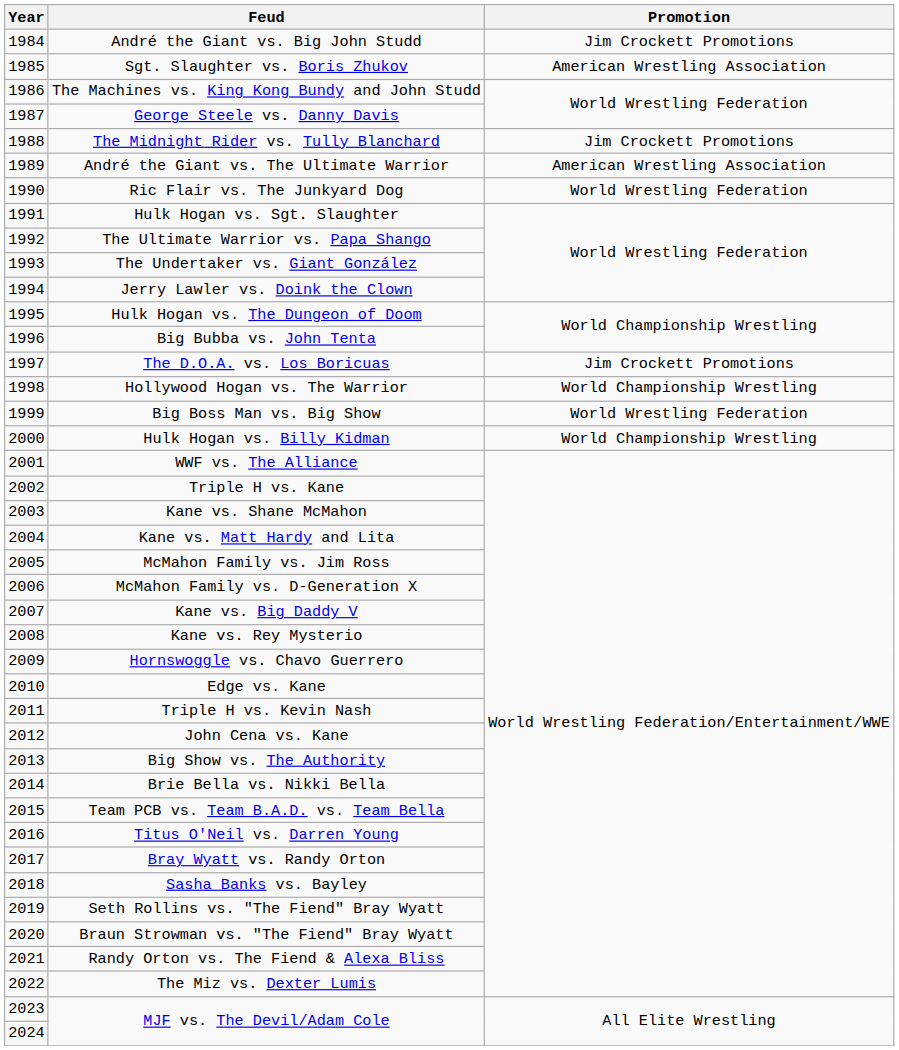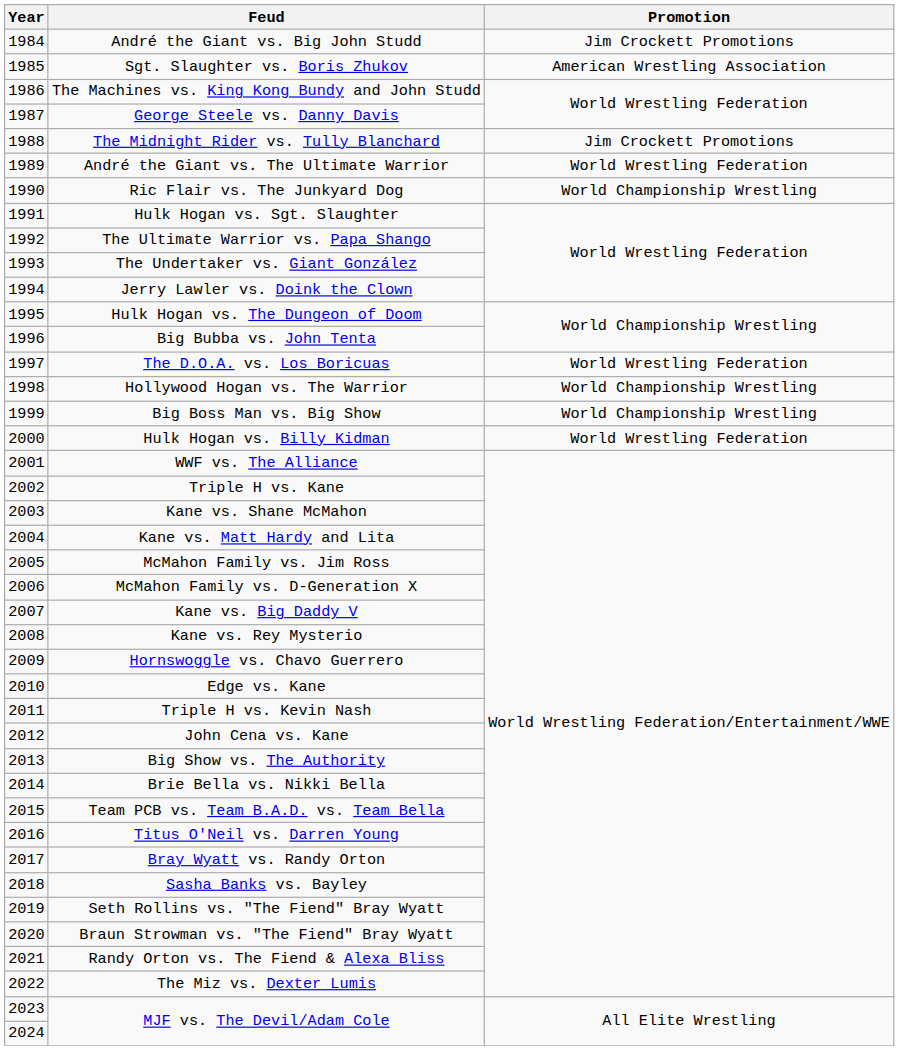 <table class="wikitable sortable" style="text-align: center">
 <tr>
 <th>Year</th>
 <th>Feud</th>
 <th>Promotion</th>
 </tr>
 <tr>
 <td>1984</td>
 <td>André the Giant vs. Big John Studd</td>
 <td>Jim Crockett Promotions</td>
 </tr>
 <tr>
 <td>1985</td>
 <td>Sgt. Slaughter vs. <a href='#'>Boris Zhukov</a></td>
 <td>American Wrestling Association</td>
 </tr>
 <tr>
 <td>1986</td>
 <td>The Machines vs. <a href='#'>King Kong Bundy</a> and John Studd</td>
 <td rowspan=2>World Wrestling Federation</td>
 </tr>
 <tr>
 <td>1987</td>
 <td><a href='#'>George Steele</a> vs. <a href='#'>Danny Davis</a></td>
 </tr>
 <tr>
 <td>1988</td>
 <td><a href='#'>The Midnight Rider</a> vs. <a href='#'>Tully Blanchard</a></td>
 <td>Jim Crockett Promotions</td>
 </tr>
 <tr>
 <td>1989</td>
 <td>André the Giant vs. The Ultimate Warrior</td>
-<td>American Wrestling Association</td>
+<td>World Wrestling Federation</td>
 </tr>
 <tr>
 <td>1990</td>
 <td>Ric Flair vs. The Junkyard Dog</td>
-<td>World Wrestling Federation</td>
+<td>World Championship Wrestling</td>
 </tr>
 <tr>
 <td>1991</td>
 <td>Hulk Hogan vs. Sgt. Slaughter</td>
 <td rowspan=4>World Wrestling Federation</td>
 </tr>
 <tr>
 <td>1992</td>
 <td>The Ultimate Warrior vs. <a href='#'>Papa Shango</a></td>
 </tr>
 <tr>
 <td>1993</td>
 <td>The Undertaker vs. <a href='#'>Giant González</a></td>
 </tr>
 <tr>
 <td>1994</td>
 <td>Jerry Lawler vs. <a href='#'>Doink the Clown</a></td>
 </tr>
 <tr>
 <td>1995</td>
 <td>Hulk Hogan vs. <a href='#'>The Dungeon of Doom</a></td>
 <td rowspan=2>World Championship Wrestling</td>
 </tr>
 <tr>
 <td>1996</td>
 <td>Big Bubba vs. <a href='#'>John Tenta</a></td>
 </tr>
 <tr>
 <td>1997</td>
 <td><a href='#'>The D.O.A.</a> vs. <a href='#'>Los Boricuas</a></td>
-<td>Jim Crockett Promotions</td>
+<td>World Wrestling Federation</td>
 </tr>
 <tr>
 <td>1998</td>
 <td>Hollywood Hogan vs. The Warrior</td>
 <td>World Championship Wrestling</td>
 </tr>
 <tr>
 <td>1999</td>
 <td>Big Boss Man vs. Big Show</td>
-<td>World Wrestling Federation</td>
+<td>World Championship Wrestling</td>
 </tr>
 <tr>
 <td>2000</td>
 <td>Hulk Hogan vs. <a href='#'>Billy Kidman</a></td>
-<td>World Championship Wrestling</td>
+<td>World Wrestling Federation</td>
 </tr>
 <tr>
 <td>2001</td>
 <td>WWF vs. <a href='#'>The Alliance</a><br></td>
 <td rowspan="22">World Wrestling Federation/Entertainment/WWE</td>
 </tr>
 <tr>
 <td>2002</td>
 <td>Triple H vs. Kane</td>
 </tr>
 <tr>
 <td>2003</td>
 <td>Kane vs. Shane McMahon</td>
 </tr>
 <tr>
 <td>2004</td>
 <td>Kane vs. <a href='#'>Matt Hardy</a> and Lita</td>
 </tr>
 <tr>
 <td>2005</td>
 <td>McMahon Family vs. Jim Ross</td>
 </tr>
 <tr>
 <td>2006</td>
 <td>McMahon Family vs. D-Generation X</td>
 </tr>
 <tr>
 <td>2007</td>
 <td>Kane vs. <a href='#'>Big Daddy V</a></td>
 </tr>
 <tr>
 <td>2008</td>
 <td>Kane vs. Rey Mysterio</td>
 </tr>
 <tr>
 <td>2009</td>
 <td><a href='#'>Hornswoggle</a> vs. Chavo Guerrero</td>
 </tr>
 <tr>
 <td>2010</td>
 <td>Edge vs. Kane</td>
 </tr>
 <tr>
 <td>2011</td>
 <td>Triple H vs. Kevin Nash</td>
 </tr>
 <tr>
 <td>2012</td>
 <td>John Cena vs. Kane</td>
 </tr>
 <tr>
 <td>2013</td>
 <td>Big Show vs. <a href='#'>The Authority</a></td>
 </tr>
 <tr>
 <td>2014</td>
 <td>Brie Bella vs. Nikki Bella</td>
 </tr>
 <tr>
 <td>2015</td>
 <td>Team PCB vs. <a href='#'>Team B.A.D.</a> vs. <a href='#'>Team Bella</a></td>
 </tr>
 <tr>
 <td>2016</td>
 <td><a href='#'>Titus O'Neil</a> vs. <a href='#'>Darren Young</a></td>
 </tr>
 <tr>
 <td>2017</td>
 <td><a href='#'>Bray Wyatt</a> vs. Randy Orton</td>
 </tr>
 <tr>
 <td>2018</td>
 <td><a href='#'>Sasha Banks</a> vs. Bayley</td>
 </tr>
 <tr>
 <td>2019</td>
 <td>Seth Rollins vs. "The Fiend" Bray Wyatt</td>
 </tr>
 <tr>
 <td>2020</td>
 <td>Braun Strowman vs. "The Fiend" Bray Wyatt</td>
 </tr>
 <tr>
 <td>2021</td>
 <td>Randy Orton vs. The Fiend & <a href='#'>Alexa Bliss</a></td>
 </tr>
 <tr>
 <td>2022</td>
 <td>The Miz vs. <a href='#'>Dexter Lumis</a></td>
 </tr>
 <tr>
 <td>2023</td>
 <td rowspan="2"><a href='#'>MJF</a> vs. <a href='#'>The Devil/Adam Cole</a></td>
 <td rowspan="2">All Elite Wrestling</td>
 </tr>
 <tr>
 <td>2024</td>
 </tr>
 </table>
